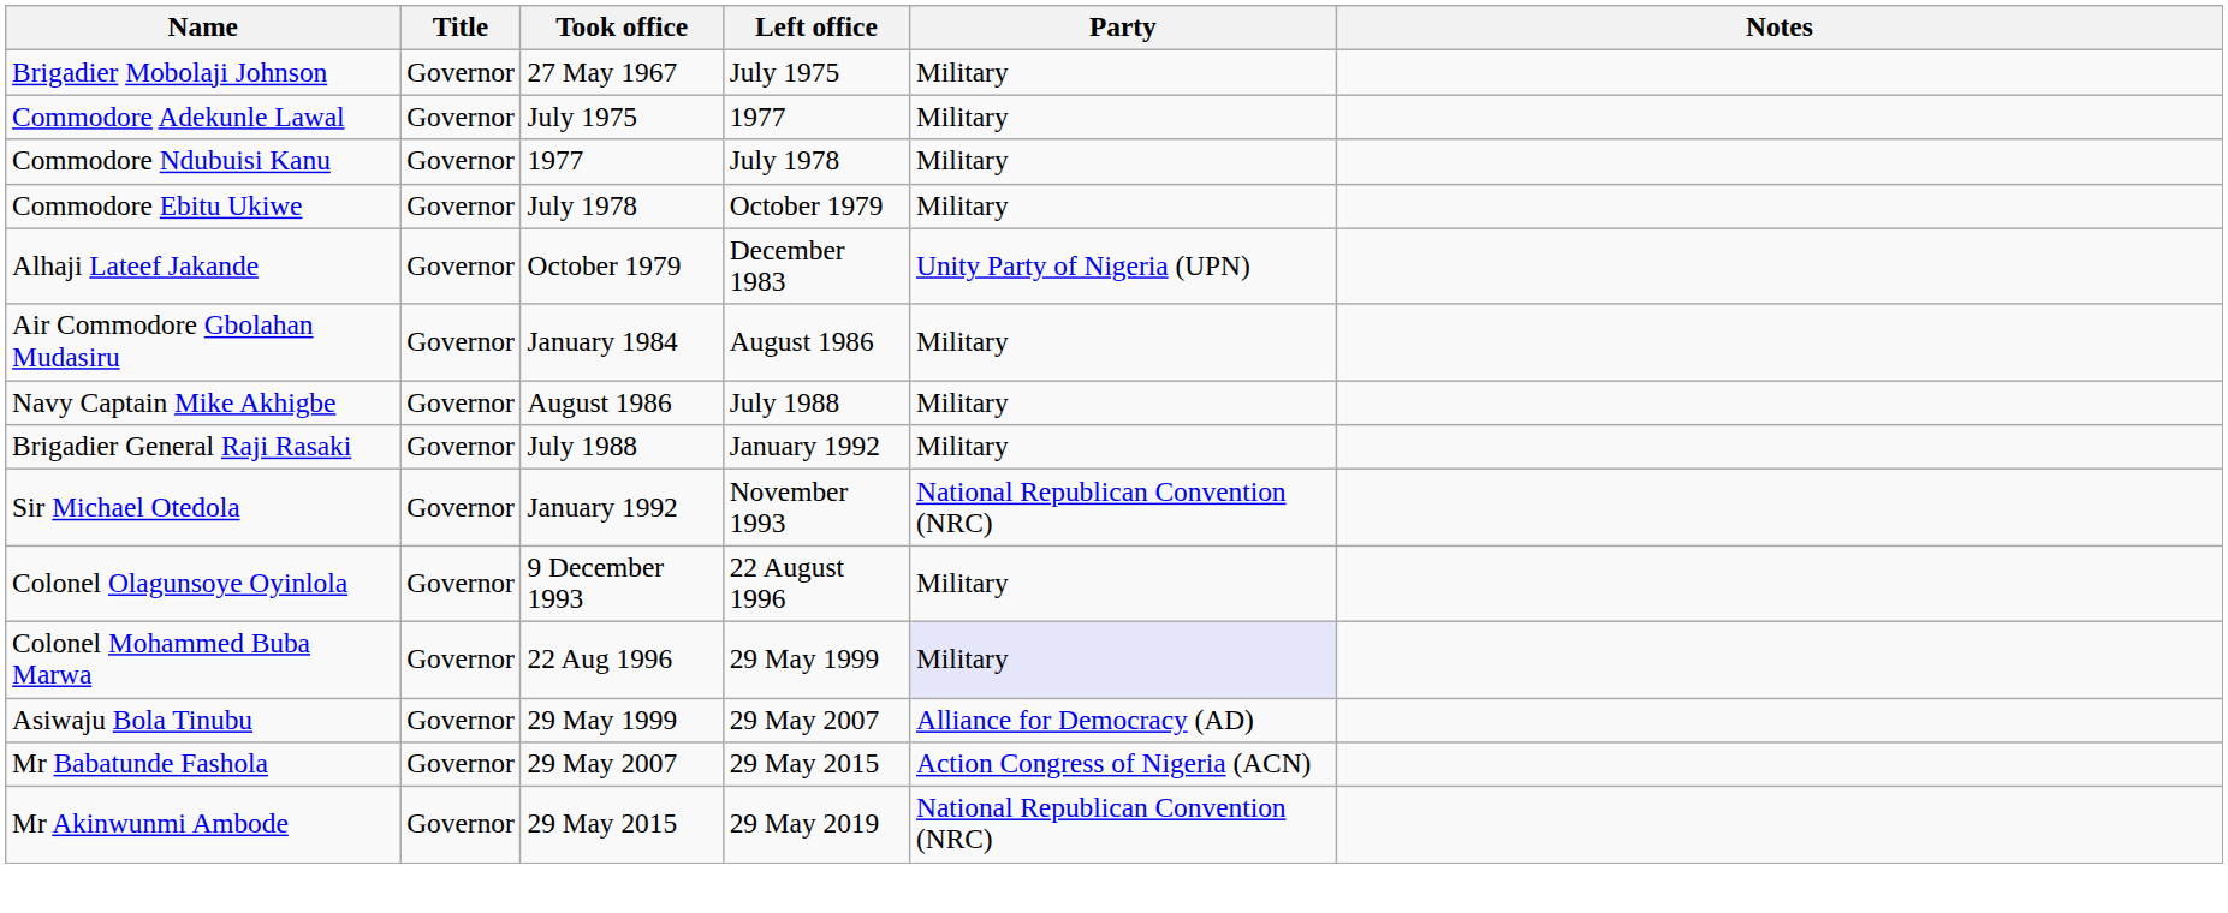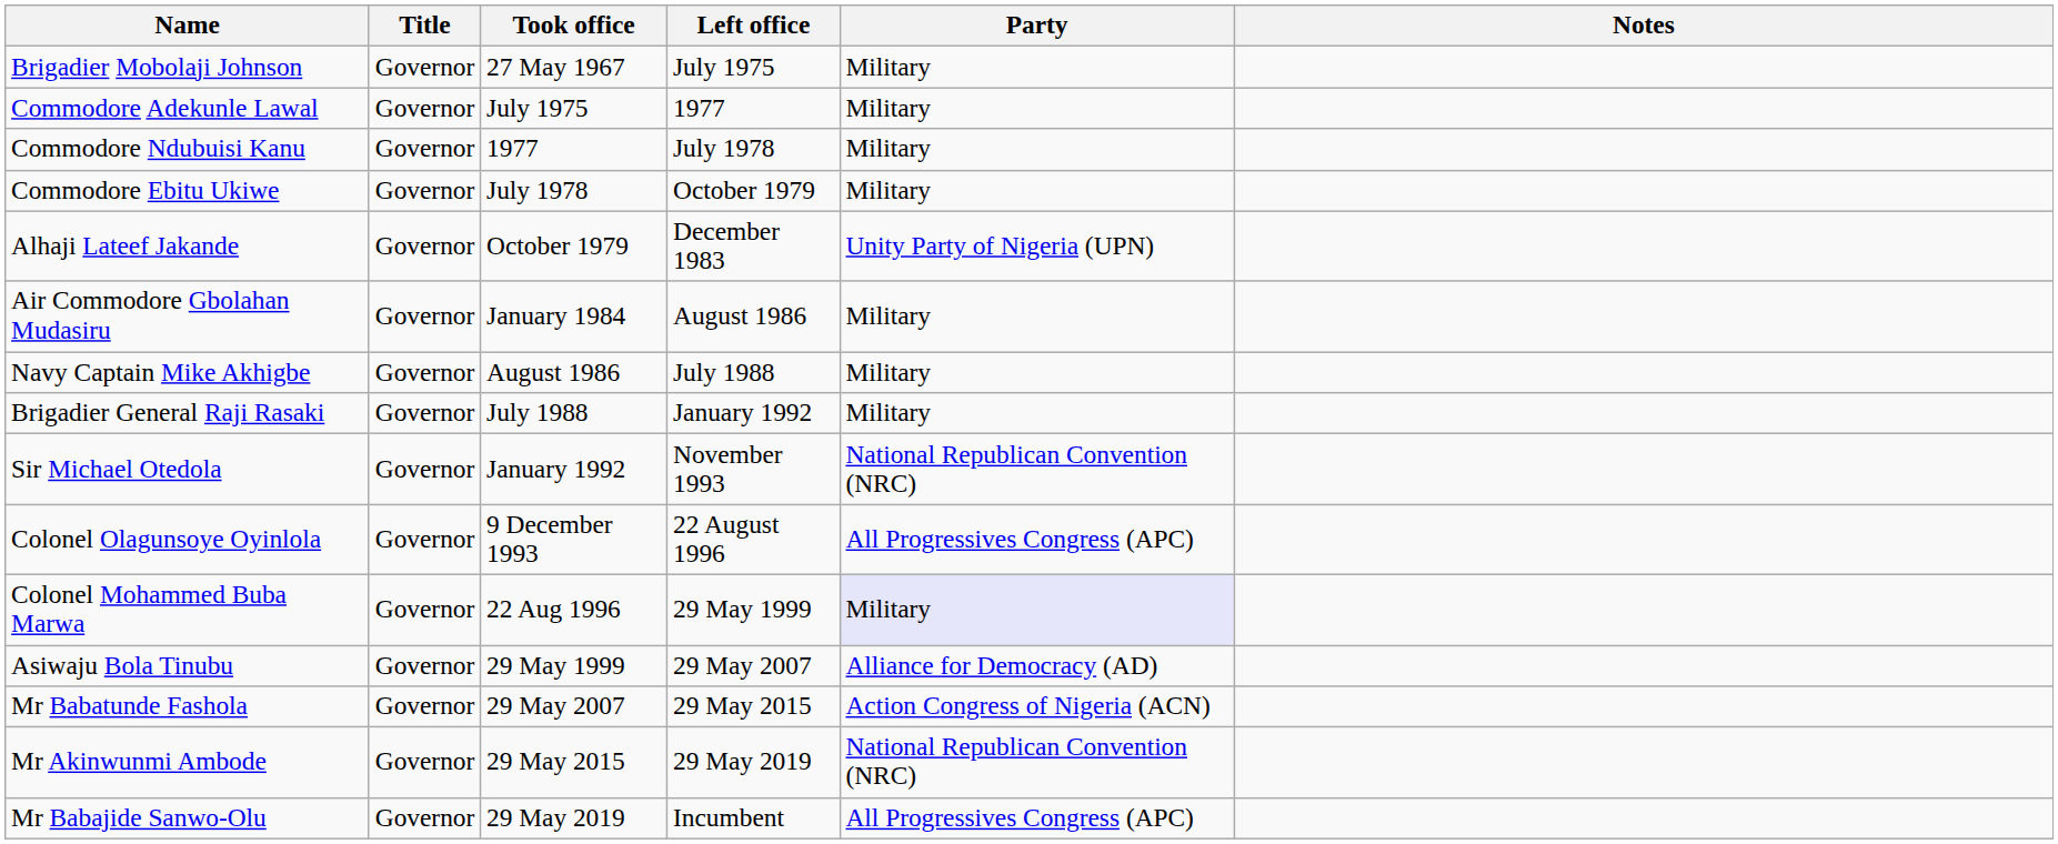 <table class="wikitable" border="1" style="width:100%; margin:auto; text-align:left">
 <tr>
 <th>Name</th>
 <th>Title</th>
 <th>Took office</th>
 <th>Left office</th>
 <th>Party</th>
 <th width="40%">Notes</th>
 </tr>
 <tr -valign="top">
 <td><a href='#'>Brigadier</a> <a href='#'>Mobolaji Johnson</a></td>
 <td>Governor</td>
 <td>27 May 1967</td>
 <td>July 1975</td>
 <td>Military</td>
 <td></td>
 </tr>
 <tr -valign="top">
 <td><a href='#'>Commodore</a> <a href='#'>Adekunle Lawal</a></td>
 <td>Governor</td>
 <td>July 1975</td>
 <td>1977</td>
 <td>Military</td>
 <td></td>
 </tr>
 <tr -valign="top">
 <td>Commodore <a href='#'>Ndubuisi Kanu</a></td>
 <td>Governor</td>
 <td>1977</td>
 <td>July 1978</td>
 <td>Military</td>
 <td></td>
 </tr>
 <tr -valign="top">
 <td>Commodore <a href='#'>Ebitu Ukiwe</a></td>
 <td>Governor</td>
 <td>July 1978</td>
 <td>October 1979</td>
 <td>Military</td>
 <td></td>
 </tr>
 <tr -valign="top">
 <td>Alhaji <a href='#'>Lateef Jakande</a></td>
 <td>Governor</td>
 <td>October 1979</td>
 <td>December 1983</td>
 <td><a href='#'>Unity Party of Nigeria</a> (UPN)</td>
 <td></td>
 </tr>
 <tr -valign="top">
 <td>Air Commodore <a href='#'>Gbolahan Mudasiru</a></td>
 <td>Governor</td>
 <td>January 1984</td>
 <td>August 1986</td>
 <td>Military</td>
 <td></td>
 </tr>
 <tr -valign="top">
 <td>Navy Captain <a href='#'>Mike Akhigbe</a></td>
 <td>Governor</td>
 <td>August 1986</td>
 <td>July 1988</td>
 <td>Military</td>
 <td></td>
 </tr>
 <tr -valign="top">
 <td>Brigadier General <a href='#'>Raji Rasaki</a></td>
 <td>Governor</td>
 <td>July 1988</td>
 <td>January 1992</td>
 <td>Military</td>
 <td></td>
 </tr>
 <tr -valign="top">
 <td>Sir <a href='#'>Michael Otedola</a></td>
 <td>Governor</td>
 <td>January 1992</td>
 <td>November 1993</td>
 <td><a href='#'>National Republican Convention</a> (NRC)</td>
 <td></td>
 </tr>
 <tr -valign="top">
 <td>Colonel <a href='#'>Olagunsoye Oyinlola</a></td>
 <td>Governor</td>
 <td>9 December 1993</td>
 <td>22 August 1996</td>
-<td>Military</td>
+<td><a href='#'>All Progressives Congress</a> (APC)</td>
 <td></td>
 </tr>
 <tr -valign="top">
 <td>Colonel <a href='#'>Mohammed Buba Marwa</a></td>
 <td>Governor</td>
 <td>22 Aug 1996</td>
 <td>29 May 1999</td>
 <td style="background: lavender;">Military</td>
 <td></td>
 </tr>
 <tr -valign="top">
 <td>Asiwaju <a href='#'>Bola Tinubu</a></td>
 <td>Governor</td>
 <td>29 May 1999</td>
 <td>29 May 2007</td>
 <td><a href='#'>Alliance for Democracy</a> (AD)</td>
 <td></td>
 </tr>
 <tr -valign="top">
 <td>Mr <a href='#'>Babatunde Fashola</a></td>
 <td>Governor</td>
 <td>29 May 2007</td>
 <td>29 May 2015</td>
 <td><a href='#'>Action Congress of Nigeria</a> (ACN)</td>
 <td></td>
 </tr>
 <tr -valign="top">
 <td>Mr <a href='#'>Akinwunmi Ambode</a></td>
 <td>Governor</td>
 <td>29 May 2015</td>
 <td>29 May 2019</td>
 <td><a href='#'>National Republican Convention</a> (NRC)</td>
 <td></td>
 </tr>
+<tr -valign="top">
+<td>Mr <a href='#'>Babajide Sanwo-Olu</a></td>
+<td>Governor</td>
+<td>29 May 2019</td>
+<td>Incumbent</td>
+<td><a href='#'>All Progressives Congress</a> (APC)</td>
+<td></td>
+</tr>
 </table>
